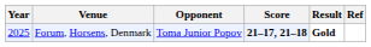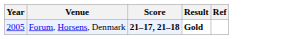 <table class="sortable wikitable" style="font-size: 90%">
 <tr>
 <th>Year</th>
 <th>Venue</th>
-<th>Opponent</th>
 <th>Score</th>
 <th>Result</th>
 <th>Ref</th>
 </tr>
 <tr style="background:#ECF2FF">
-<td align="center"><a href='#'>2025</a></td>
+<td align="center"><a href='#'>2005</a></td>
 <td align="left"><a href='#'>Forum</a>, <a href='#'>Horsens</a>, Denmark</td>
-<td align="left"> <a href='#'>Toma Junior Popov</a></td>
 <td align="left"><strong>21–17, 21–18</strong></td>
 <td style="text-align:left; background:white"> <strong>Gold</strong></td>
 <td style="text-align:center; background:white"></td>
 </tr>
 </table>
